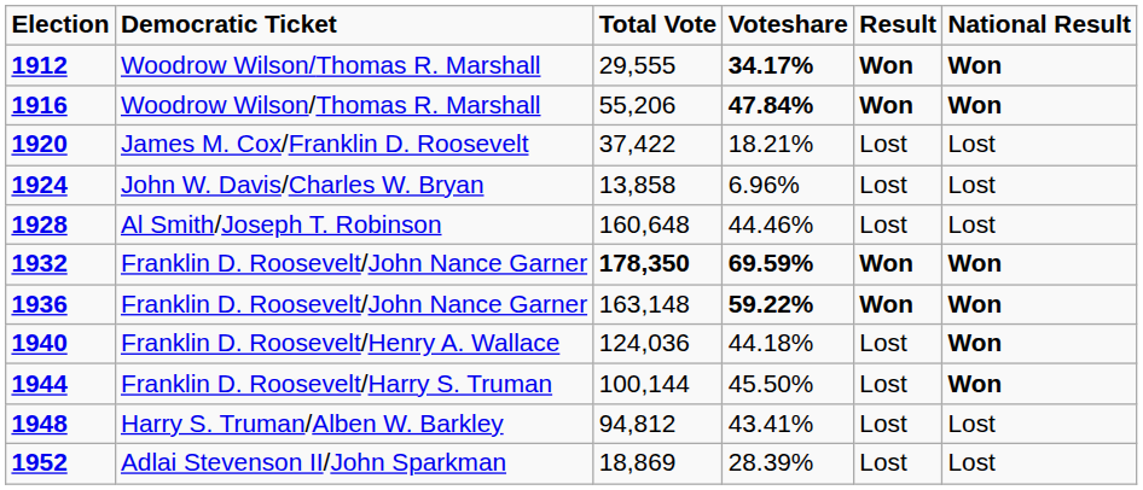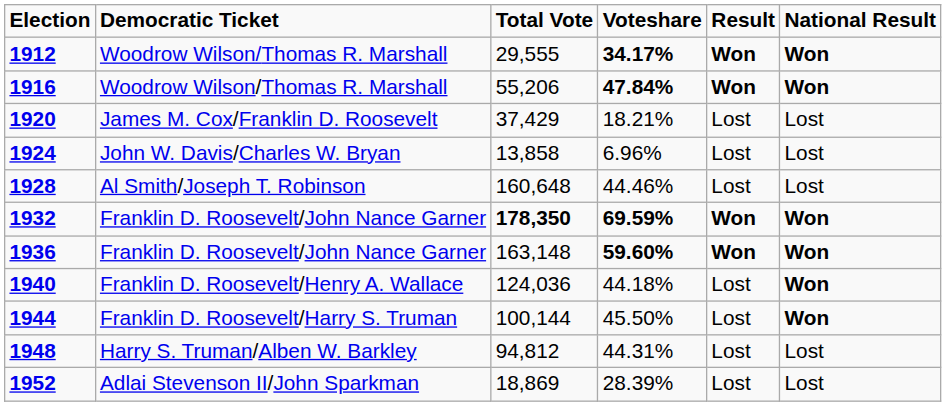 <table class="wikitable sortable mw-collapsible">
 <tr>
 <td><strong>Election</strong></td>
 <td><strong>Democratic Ticket</strong></td>
 <td><strong>Total Vote</strong></td>
 <td><strong>Voteshare</strong></td>
 <td><strong>Result</strong></td>
 <td><strong>National Result</strong></td>
 </tr>
 <tr>
 <td><strong><a href='#'>1912</a></strong></td>
 <td><a href='#'>Woodrow Wilson/</a><a href='#'>Thomas R. Marshall</a></td>
 <td>29,555</td>
 <td><strong>34.17%</strong></td>
 <td><strong>Won</strong></td>
 <td><strong>Won</strong></td>
 </tr>
 <tr>
 <td><strong><a href='#'>1916</a></strong></td>
 <td><a href='#'>Woodrow Wilson</a>/<a href='#'>Thomas R. Marshall</a></td>
 <td>55,206</td>
 <td><strong>47.84%</strong></td>
 <td><strong>Won</strong></td>
 <td><strong>Won</strong></td>
 </tr>
 <tr>
 <td><strong><a href='#'>1920</a></strong></td>
 <td><a href='#'>James M. Cox</a>/<a href='#'>Franklin D. Roosevelt</a></td>
-<td>37,422</td>
+<td>37,429</td>
 <td>18.21%</td>
 <td>Lost</td>
 <td>Lost</td>
 </tr>
 <tr>
 <td><strong><a href='#'>1924</a></strong></td>
 <td><a href='#'>John W. Davis</a>/<a href='#'>Charles W. Bryan</a></td>
 <td>13,858</td>
 <td>6.96%</td>
 <td>Lost</td>
 <td>Lost</td>
 </tr>
 <tr>
 <td><strong><a href='#'>1928</a></strong></td>
 <td><a href='#'>Al Smith</a>/<a href='#'>Joseph T. Robinson</a></td>
 <td>160,648</td>
 <td>44.46%</td>
 <td>Lost</td>
 <td>Lost</td>
 </tr>
 <tr>
 <td><strong><a href='#'>1932</a></strong></td>
 <td><a href='#'>Franklin D. Roosevelt</a>/<a href='#'>John Nance Garner</a></td>
 <td><strong>178,350</strong></td>
 <td><strong>69.59%</strong></td>
 <td><strong>Won</strong></td>
 <td><strong>Won</strong></td>
 </tr>
 <tr>
 <td><strong><a href='#'>1936</a></strong></td>
 <td><a href='#'>Franklin D. Roosevelt</a>/<a href='#'>John Nance Garner</a></td>
 <td>163,148</td>
-<td><strong>59.22%</strong></td>
+<td><strong>59.60%</strong></td>
 <td><strong>Won</strong></td>
 <td><strong>Won</strong></td>
 </tr>
 <tr>
 <td><strong><a href='#'>1940</a></strong></td>
 <td><a href='#'>Franklin D. Roosevelt</a>/<a href='#'>Henry A. Wallace</a></td>
 <td>124,036</td>
 <td>44.18%</td>
 <td>Lost</td>
 <td><strong>Won</strong></td>
 </tr>
 <tr>
 <td><strong><a href='#'>1944</a></strong></td>
 <td><a href='#'>Franklin D. Roosevelt</a>/<a href='#'>Harry S. Truman</a></td>
 <td>100,144</td>
 <td>45.50%</td>
 <td>Lost</td>
 <td><strong>Won</strong></td>
 </tr>
 <tr>
 <td><strong><a href='#'>1948</a></strong></td>
 <td><a href='#'>Harry S. Truman</a>/<a href='#'>Alben W. Barkley</a></td>
 <td>94,812</td>
-<td>43.41%</td>
+<td>44.31%</td>
 <td>Lost</td>
 <td>Lost</td>
 </tr>
 <tr>
 <td><strong><a href='#'>1952</a></strong></td>
 <td><a href='#'>Adlai Stevenson II</a>/<a href='#'>John Sparkman</a></td>
 <td>18,869</td>
 <td>28.39%</td>
 <td>Lost</td>
 <td>Lost</td>
 </tr>
 </table>
